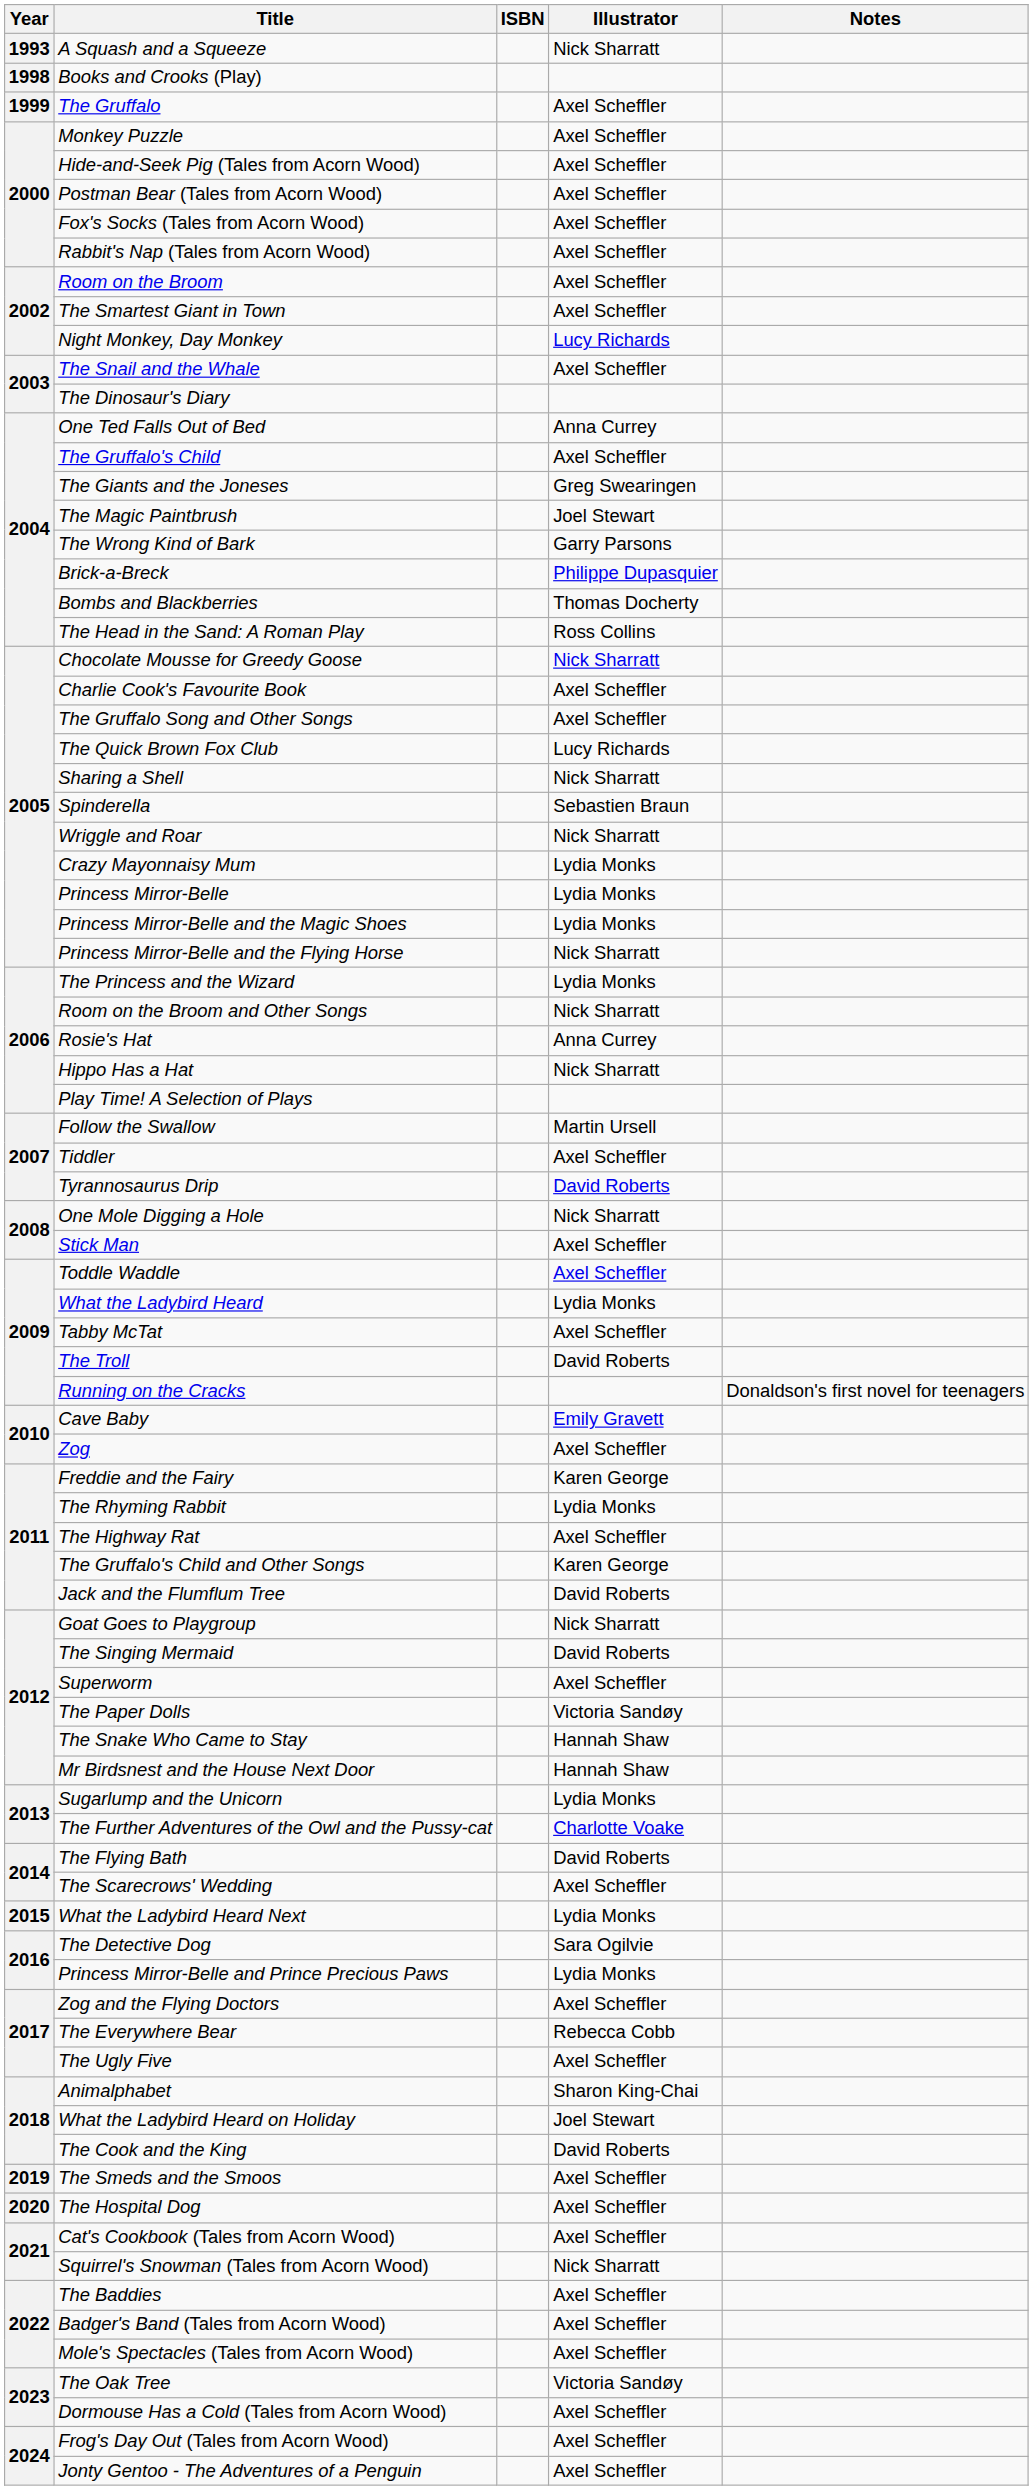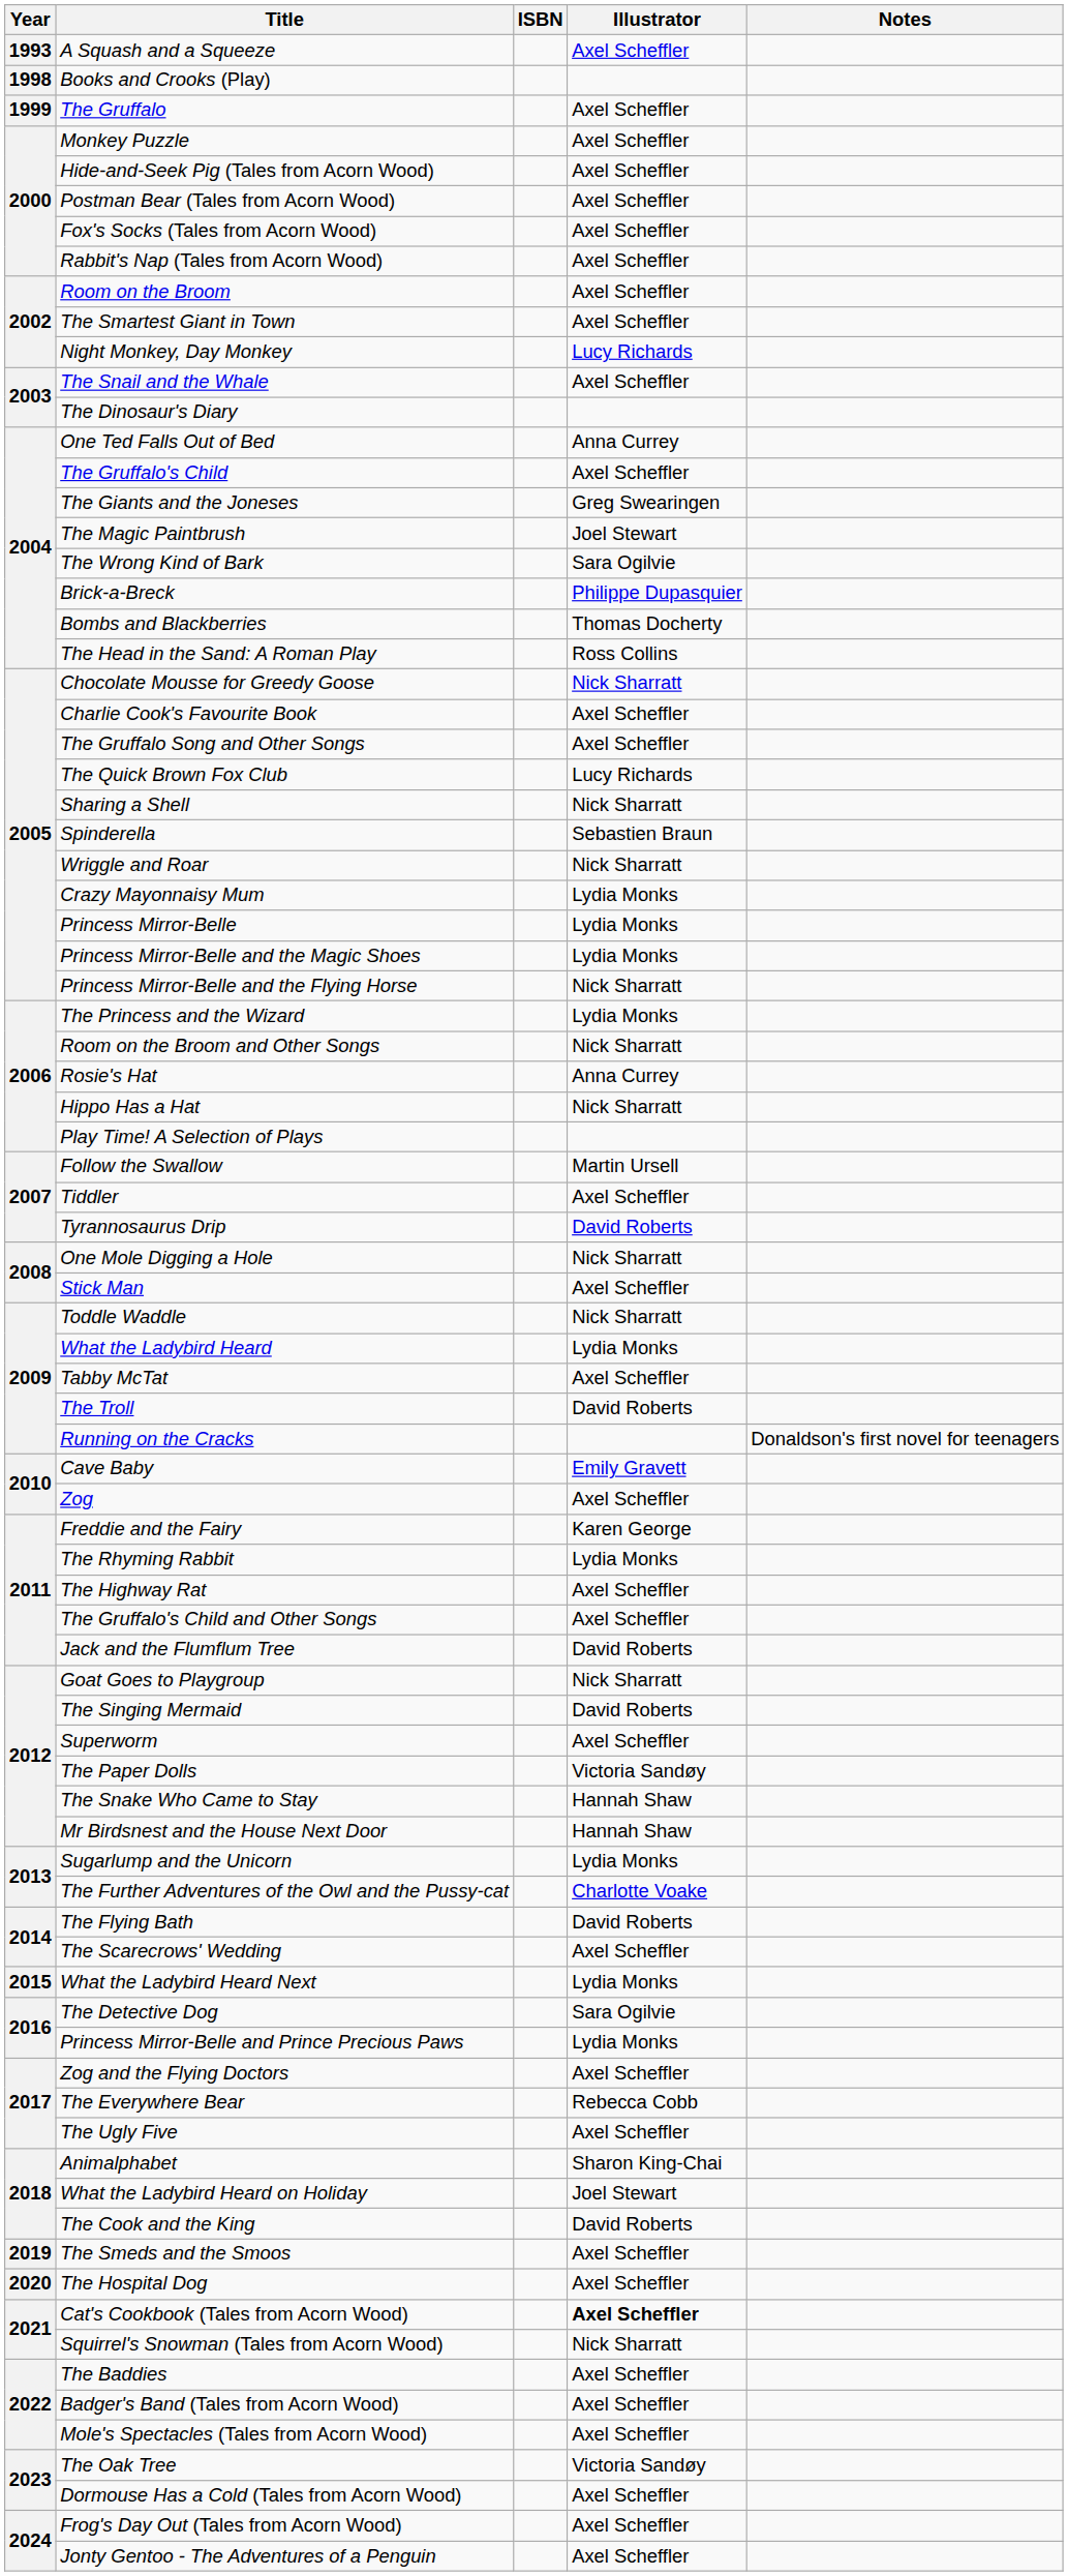 <table class="wikitable sortable">
 <tr>
 <th>Year</th>
 <th>Title</th>
 <th>ISBN</th>
 <th>Illustrator</th>
 <th>Notes</th>
 </tr>
 <tr>
 <th>1993</th>
 <td><em>A Squash and a Squeeze</em></td>
 <td></td>
-<td>Nick Sharratt</td>
+<td><a href='#'>Axel Scheffler</a></td>
 <td></td>
 </tr>
 <tr>
 <th>1998</th>
 <td><em>Books and Crooks</em> (Play)</td>
 <td></td>
 <td></td>
 <td></td>
 </tr>
 <tr>
 <th>1999</th>
 <td><em><a href='#'>The Gruffalo</a></em></td>
 <td></td>
 <td>Axel Scheffler</td>
 <td></td>
 </tr>
 <tr>
 <th rowspan="5">2000</th>
 <td><em>Monkey Puzzle</em></td>
 <td></td>
 <td>Axel Scheffler</td>
 <td></td>
 </tr>
 <tr>
 <td><em>Hide-and-Seek Pig</em> (Tales from Acorn Wood)</td>
 <td></td>
 <td>Axel Scheffler</td>
 <td></td>
 </tr>
 <tr>
 <td><em>Postman Bear</em> (Tales from Acorn Wood)</td>
 <td></td>
 <td>Axel Scheffler</td>
 <td></td>
 </tr>
 <tr>
 <td><em>Fox's Socks</em> (Tales from Acorn Wood)</td>
 <td></td>
 <td>Axel Scheffler</td>
 <td></td>
 </tr>
 <tr>
 <td><em>Rabbit's Nap</em> (Tales from Acorn Wood)</td>
 <td></td>
 <td>Axel Scheffler</td>
 <td></td>
 </tr>
 <tr>
 <th rowspan="3">2002</th>
 <td><em><a href='#'>Room on the Broom</a></em></td>
 <td></td>
 <td>Axel Scheffler</td>
 <td></td>
 </tr>
 <tr>
 <td><em>The Smartest Giant in Town</em></td>
 <td></td>
 <td>Axel Scheffler</td>
 <td></td>
 </tr>
 <tr>
 <td><em>Night Monkey, Day Monkey</em></td>
 <td></td>
 <td><a href='#'>Lucy Richards</a></td>
 <td></td>
 </tr>
 <tr>
 <th rowspan="2">2003</th>
 <td><em><a href='#'>The Snail and the Whale</a></em></td>
 <td></td>
 <td>Axel Scheffler</td>
 <td></td>
 </tr>
 <tr>
 <td><em>The Dinosaur's Diary</em></td>
 <td></td>
 <td></td>
 <td></td>
 </tr>
 <tr>
 <th rowspan="8">2004</th>
 <td><em>One Ted Falls Out of Bed</em></td>
 <td></td>
 <td>Anna Currey</td>
 <td></td>
 </tr>
 <tr>
 <td><em><a href='#'>The Gruffalo's Child</a></em></td>
 <td></td>
 <td>Axel Scheffler</td>
 <td></td>
 </tr>
 <tr>
 <td><em>The Giants and the Joneses</em></td>
 <td></td>
 <td>Greg Swearingen</td>
 <td></td>
 </tr>
 <tr>
 <td><em>The Magic Paintbrush</em></td>
 <td></td>
 <td>Joel Stewart</td>
 <td></td>
 </tr>
 <tr>
 <td><em>The Wrong Kind of Bark</em></td>
 <td></td>
-<td>Garry Parsons</td>
+<td>Sara Ogilvie</td>
 <td></td>
 </tr>
 <tr>
 <td><em>Brick-a-Breck</em></td>
 <td></td>
 <td><a href='#'>Philippe Dupasquier</a></td>
 <td></td>
 </tr>
 <tr>
 <td><em>Bombs and Blackberries</em></td>
 <td></td>
 <td>Thomas Docherty</td>
 <td></td>
 </tr>
 <tr>
 <td><em>The Head in the Sand: A Roman Play</em></td>
 <td></td>
 <td>Ross Collins</td>
 <td></td>
 </tr>
 <tr>
 <th rowspan="11">2005</th>
 <td><em>Chocolate Mousse for Greedy Goose</em></td>
 <td></td>
 <td><a href='#'>Nick Sharratt</a></td>
 <td></td>
 </tr>
 <tr>
 <td><em>Charlie Cook's Favourite Book</em></td>
 <td></td>
 <td>Axel Scheffler</td>
 <td></td>
 </tr>
 <tr>
 <td><em>The Gruffalo Song and Other Songs</em></td>
 <td></td>
 <td>Axel Scheffler</td>
 <td></td>
 </tr>
 <tr>
 <td><em>The Quick Brown Fox Club</em></td>
 <td></td>
 <td>Lucy Richards</td>
 <td></td>
 </tr>
 <tr>
 <td><em>Sharing a Shell</em></td>
 <td></td>
 <td>Nick Sharratt</td>
 <td></td>
 </tr>
 <tr>
 <td><em>Spinderella</em></td>
 <td></td>
 <td>Sebastien Braun</td>
 <td></td>
 </tr>
 <tr>
 <td><em>Wriggle and Roar</em></td>
 <td></td>
 <td>Nick Sharratt</td>
 <td></td>
 </tr>
 <tr>
 <td><em>Crazy Mayonnaisy Mum</em></td>
 <td></td>
 <td>Lydia Monks</td>
 <td></td>
 </tr>
 <tr>
 <td><em>Princess Mirror-Belle</em></td>
 <td></td>
 <td>Lydia Monks</td>
 <td></td>
 </tr>
 <tr>
 <td><em>Princess Mirror-Belle and the Magic Shoes</em></td>
 <td></td>
 <td>Lydia Monks</td>
 <td></td>
 </tr>
 <tr>
 <td><em>Princess Mirror-Belle and the Flying Horse</em></td>
 <td></td>
 <td>Nick Sharratt</td>
 <td></td>
 </tr>
 <tr>
 <th rowspan="5">2006</th>
 <td><em>The Princess and the Wizard</em></td>
 <td></td>
 <td>Lydia Monks</td>
 <td></td>
 </tr>
 <tr>
 <td><em>Room on the Broom and Other Songs</em></td>
 <td></td>
 <td>Nick Sharratt</td>
 <td></td>
 </tr>
 <tr>
 <td><em>Rosie's Hat</em></td>
 <td></td>
 <td>Anna Currey</td>
 <td></td>
 </tr>
 <tr>
 <td><em>Hippo Has a Hat</em></td>
 <td></td>
 <td>Nick Sharratt</td>
 <td></td>
 </tr>
 <tr>
 <td><em>Play Time! A Selection of Plays</em></td>
 <td></td>
 <td></td>
 <td></td>
 </tr>
 <tr>
 <th rowspan="3">2007</th>
 <td><em>Follow the Swallow</em></td>
 <td></td>
 <td>Martin Ursell</td>
 <td></td>
 </tr>
 <tr>
 <td><em>Tiddler</em></td>
 <td></td>
 <td>Axel Scheffler</td>
 <td></td>
 </tr>
 <tr>
 <td><em>Tyrannosaurus Drip</em></td>
 <td></td>
 <td><a href='#'>David Roberts</a></td>
 <td></td>
 </tr>
 <tr>
 <th rowspan="2">2008</th>
 <td><em>One Mole Digging a Hole</em></td>
 <td></td>
 <td>Nick Sharratt</td>
 <td></td>
 </tr>
 <tr>
 <td><em><a href='#'>Stick Man</a></em></td>
 <td></td>
 <td>Axel Scheffler</td>
 <td></td>
 </tr>
 <tr>
 <th rowspan="5">2009</th>
 <td><em>Toddle Waddle</em></td>
 <td></td>
-<td><a href='#'>Axel Scheffler</a></td>
+<td>Nick Sharratt</td>
 <td></td>
 </tr>
 <tr>
 <td><em><a href='#'>What the Ladybird Heard</a></em></td>
 <td></td>
 <td>Lydia Monks</td>
 <td></td>
 </tr>
 <tr>
 <td><em>Tabby McTat</em></td>
 <td></td>
 <td>Axel Scheffler</td>
 <td></td>
 </tr>
 <tr>
 <td><em><a href='#'>The Troll</a></em></td>
 <td></td>
 <td>David Roberts</td>
 <td></td>
 </tr>
 <tr>
 <td><em><a href='#'>Running on the Cracks</a></em></td>
 <td></td>
 <td></td>
 <td>Donaldson's first novel for teenagers</td>
 </tr>
 <tr>
 <th rowspan="2">2010</th>
 <td><em>Cave Baby</em></td>
 <td></td>
 <td><a href='#'>Emily Gravett</a></td>
 <td></td>
 </tr>
 <tr>
 <td><em><a href='#'>Zog</a></em></td>
 <td></td>
 <td>Axel Scheffler</td>
 <td></td>
 </tr>
 <tr>
 <th rowspan="5">2011</th>
 <td><em>Freddie and the Fairy</em></td>
 <td></td>
 <td>Karen George</td>
 <td></td>
 </tr>
 <tr>
 <td><em>The Rhyming Rabbit</em></td>
 <td></td>
 <td>Lydia Monks</td>
 <td></td>
 </tr>
 <tr>
 <td><em>The Highway Rat</em></td>
 <td></td>
 <td>Axel Scheffler</td>
 <td></td>
 </tr>
 <tr>
 <td><em>The Gruffalo's Child and Other Songs</em></td>
 <td></td>
-<td>Karen George</td>
+<td>Axel Scheffler</td>
 <td></td>
 </tr>
 <tr>
 <td><em>Jack and the Flumflum Tree</em></td>
 <td></td>
 <td>David Roberts</td>
 <td></td>
 </tr>
 <tr>
 <th rowspan="6">2012</th>
 <td><em>Goat Goes to Playgroup</em></td>
 <td></td>
 <td>Nick Sharratt</td>
 <td></td>
 </tr>
 <tr>
 <td><em>The Singing Mermaid</em></td>
 <td></td>
 <td>David Roberts</td>
 <td></td>
 </tr>
 <tr>
 <td><em>Superworm</em></td>
 <td></td>
 <td>Axel Scheffler</td>
 <td></td>
 </tr>
 <tr>
 <td><em>The Paper Dolls</em></td>
 <td></td>
 <td>Victoria Sandøy</td>
 <td></td>
 </tr>
 <tr>
 <td><em>The Snake Who Came to Stay</em></td>
 <td></td>
 <td>Hannah Shaw</td>
 <td></td>
 </tr>
 <tr>
 <td><em>Mr Birdsnest and the House Next Door</em></td>
 <td></td>
 <td>Hannah Shaw</td>
 <td></td>
 </tr>
 <tr>
 <th rowspan="2">2013</th>
 <td><em>Sugarlump and the Unicorn</em></td>
 <td></td>
 <td>Lydia Monks</td>
 <td></td>
 </tr>
 <tr>
 <td><em>The Further Adventures of the Owl and the Pussy-cat</em></td>
 <td></td>
 <td><a href='#'>Charlotte Voake</a></td>
 <td></td>
 </tr>
 <tr>
 <th rowspan="2">2014</th>
 <td><em>The Flying Bath</em></td>
 <td></td>
 <td>David Roberts</td>
 <td></td>
 </tr>
 <tr>
 <td><em>The Scarecrows' Wedding</em></td>
 <td></td>
 <td>Axel Scheffler</td>
 <td></td>
 </tr>
 <tr>
 <th>2015</th>
 <td><em>What the Ladybird Heard Next</em></td>
 <td></td>
 <td>Lydia Monks</td>
 <td></td>
 </tr>
 <tr>
 <th rowspan="2">2016</th>
 <td><em>The Detective Dog</em></td>
 <td></td>
 <td>Sara Ogilvie</td>
 <td></td>
 </tr>
 <tr>
 <td><em>Princess Mirror-Belle and Prince Precious Paws</em></td>
 <td></td>
 <td>Lydia Monks</td>
 <td></td>
 </tr>
 <tr>
 <th rowspan="3">2017</th>
 <td><em>Zog and the Flying Doctors</em></td>
 <td></td>
 <td>Axel Scheffler</td>
 <td></td>
 </tr>
 <tr>
 <td><em>The Everywhere Bear</em></td>
 <td></td>
 <td>Rebecca Cobb</td>
 <td></td>
 </tr>
 <tr>
 <td><em>The Ugly Five</em></td>
 <td></td>
 <td>Axel Scheffler</td>
 <td></td>
 </tr>
 <tr>
 <th rowspan="3">2018</th>
 <td><em>Animalphabet</em></td>
 <td></td>
 <td>Sharon King-Chai</td>
 <td></td>
 </tr>
 <tr>
 <td><em>What the Ladybird Heard on Holiday</em></td>
 <td></td>
 <td>Joel Stewart</td>
 <td></td>
 </tr>
 <tr>
 <td><em>The Cook and the King</em></td>
 <td></td>
 <td>David Roberts</td>
 <td></td>
 </tr>
 <tr>
 <th>2019</th>
 <td><em>The Smeds and the Smoos</em></td>
 <td></td>
 <td>Axel Scheffler</td>
 <td></td>
 </tr>
 <tr>
 <th>2020</th>
 <td><em>The Hospital Dog</em></td>
 <td></td>
 <td>Axel Scheffler</td>
 <td></td>
 </tr>
 <tr>
 <th rowspan="2">2021</th>
 <td><em>Cat's Cookbook</em> (Tales from Acorn Wood)</td>
 <td></td>
-<td>Axel Scheffler</td>
+<td><strong>Axel Scheffler</strong></td>
 <td></td>
 </tr>
 <tr>
 <td><em>Squirrel's Snowman</em> (Tales from Acorn Wood)</td>
 <td></td>
 <td>Nick Sharratt</td>
 <td></td>
 </tr>
 <tr>
 <th rowspan="3">2022</th>
 <td><em>The Baddies</em></td>
 <td></td>
 <td>Axel Scheffler</td>
 <td></td>
 </tr>
 <tr>
 <td><em>Badger's Band</em> (Tales from Acorn Wood)</td>
 <td></td>
 <td>Axel Scheffler</td>
 <td></td>
 </tr>
 <tr>
 <td><em>Mole's Spectacles</em> (Tales from Acorn Wood)</td>
 <td></td>
 <td>Axel Scheffler</td>
 <td></td>
 </tr>
 <tr>
 <th rowspan="2">2023</th>
 <td><em>The Oak Tree</em></td>
 <td></td>
 <td>Victoria Sandøy</td>
 <td></td>
 </tr>
 <tr>
 <td><em>Dormouse Has a Cold</em> (Tales from Acorn Wood)</td>
 <td></td>
 <td>Axel Scheffler</td>
 <td></td>
 </tr>
 <tr>
 <th rowspan="2">2024</th>
 <td><em>Frog's Day Out</em> (Tales from Acorn Wood)</td>
 <td></td>
 <td>Axel Scheffler</td>
 <td></td>
 </tr>
 <tr>
 <td><em>Jonty Gentoo - The Adventures of a Penguin</em></td>
 <td></td>
 <td>Axel Scheffler</td>
 <td></td>
 </tr>
 </table>
